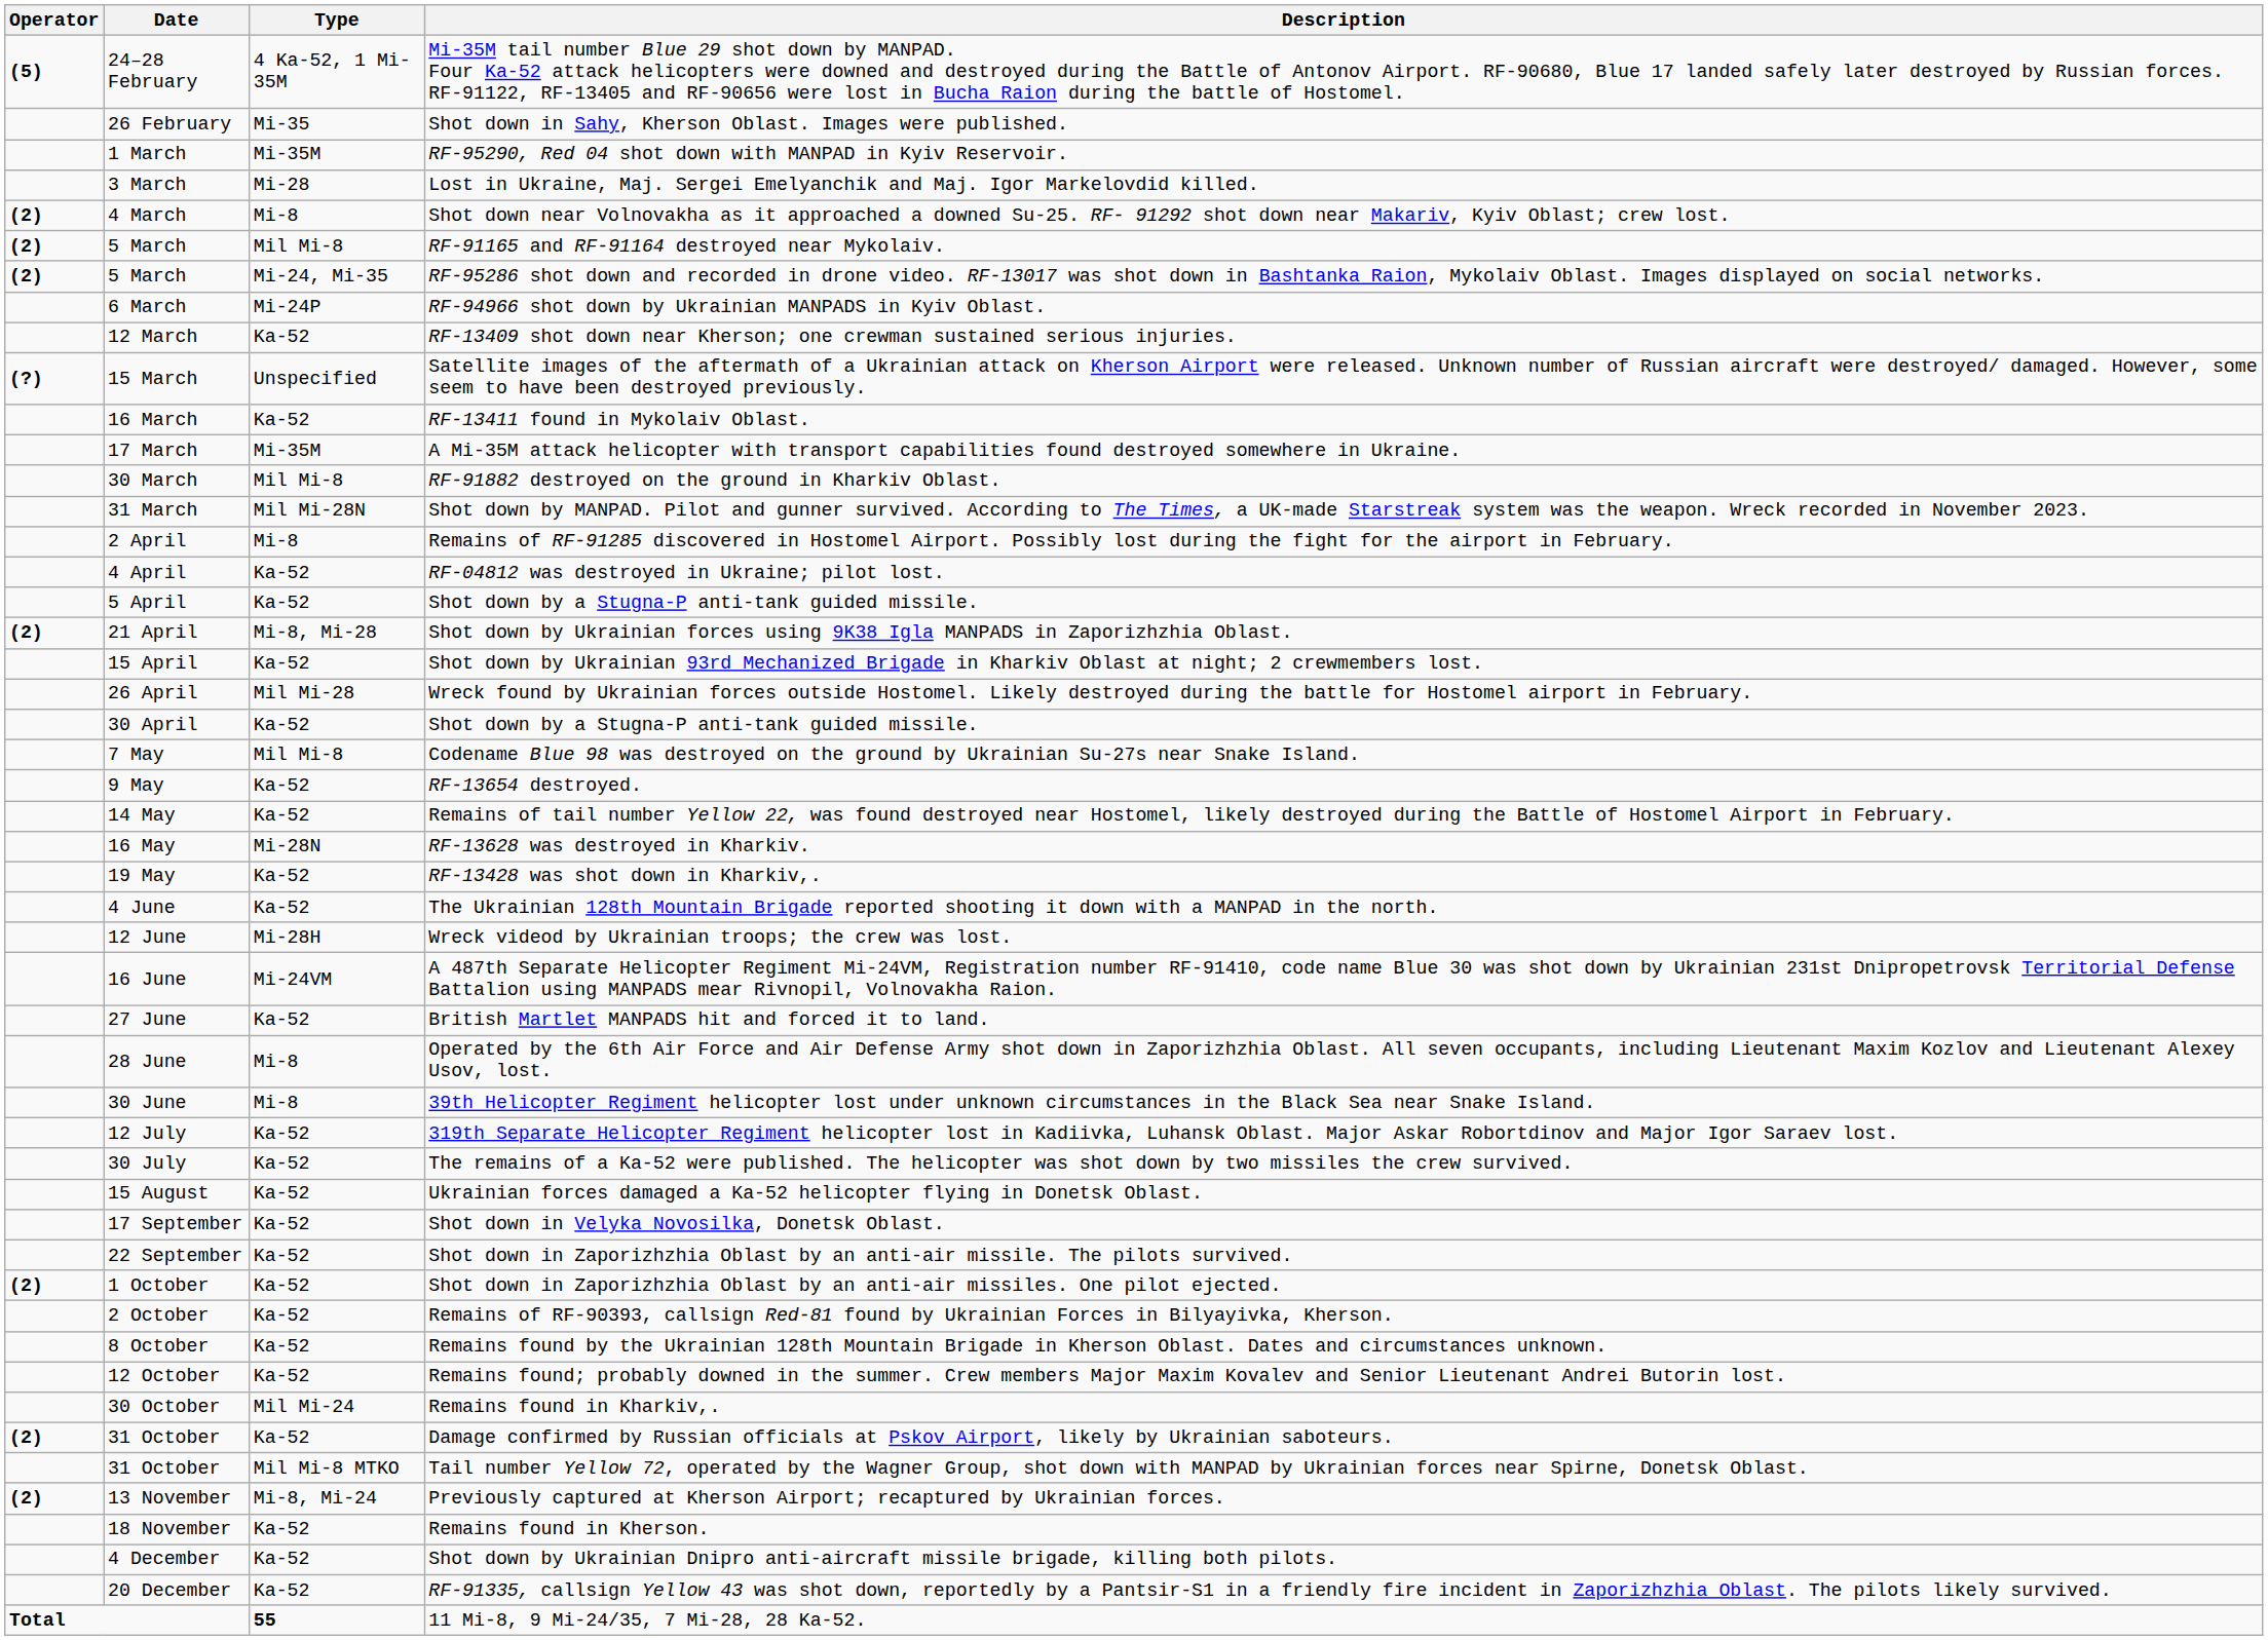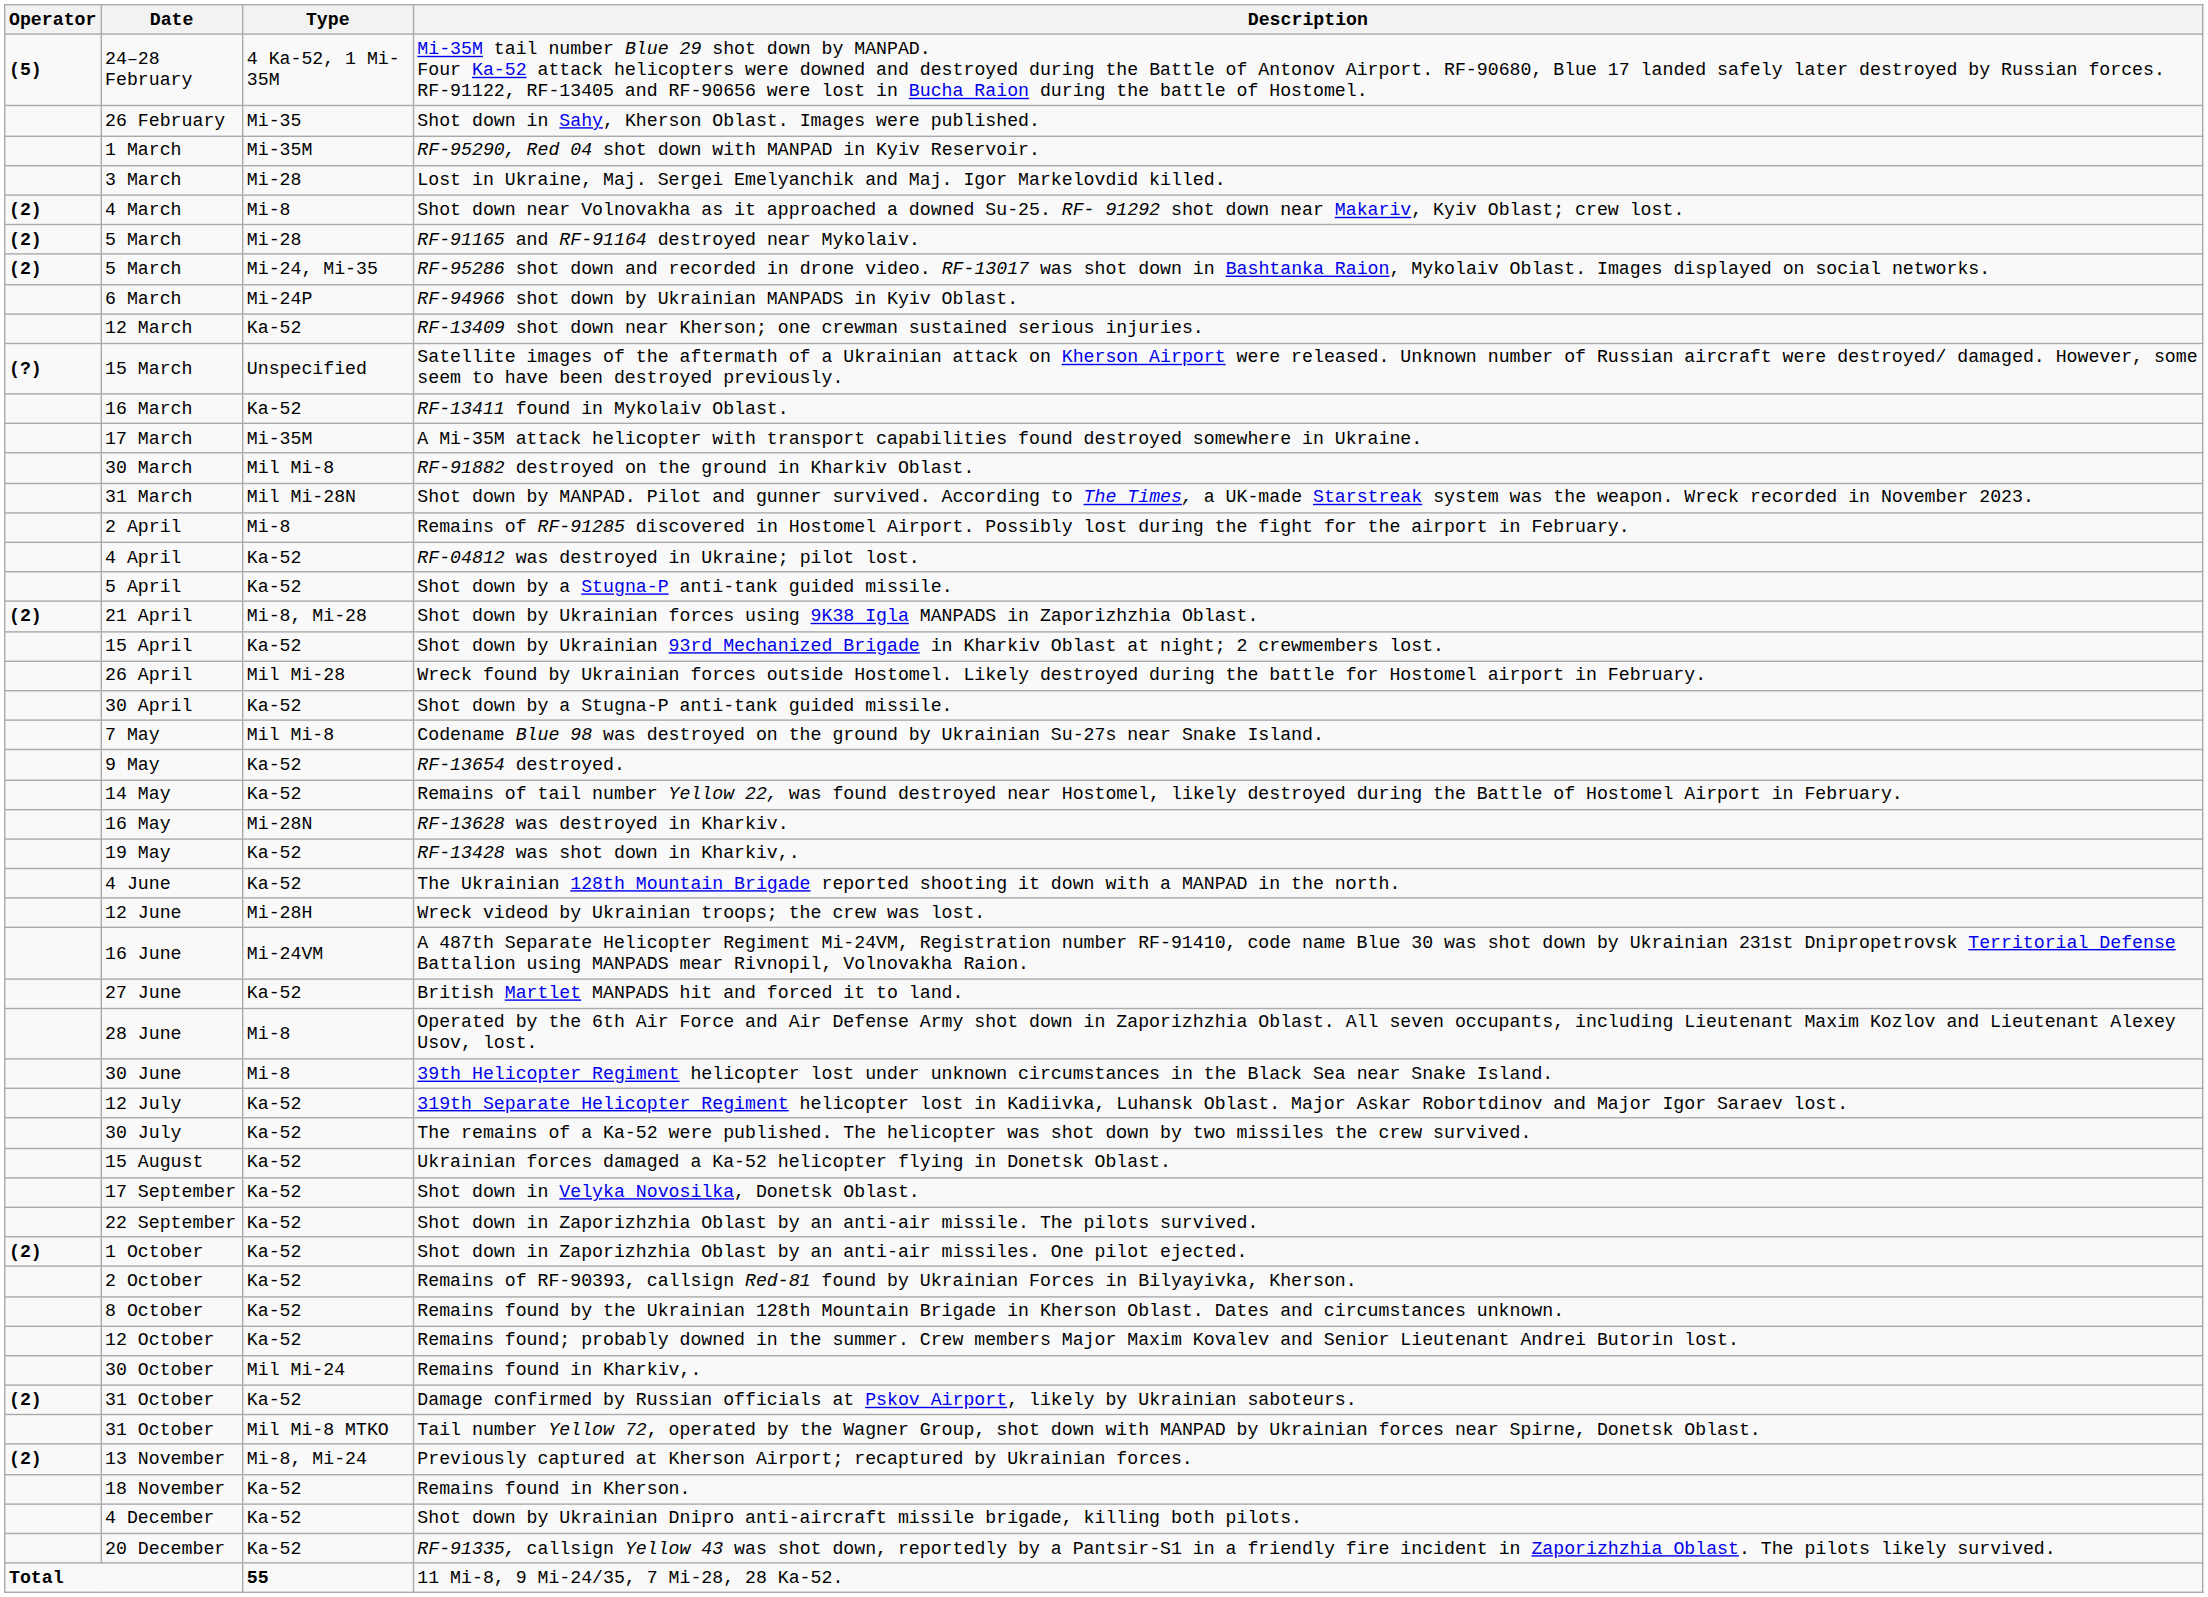 <table class="wikitable">
 <tr>
 <th>Operator</th>
 <th>Date</th>
 <th>Type</th>
 <th>Description</th>
 </tr>
 <tr>
 <td> <strong>(5)</strong></td>
 <td>24–28 February</td>
 <td>4 Ka-52, 1 Mi-35M</td>
 <td><a href='#'>Mi-35M</a> tail number <em>Blue 29</em> shot down by MANPAD.<br>Four <a href='#'>Ka-52</a> attack helicopters were downed and destroyed during the Battle of Antonov Airport. RF-90680, Blue 17 landed safely later destroyed by Russian forces. RF-91122, RF-13405 and RF-90656 were lost in <a href='#'>Bucha Raion</a> during the battle of Hostomel.</td>
 </tr>
 <tr>
 <td></td>
 <td>26 February</td>
 <td>Mi-35</td>
 <td>Shot down in <a href='#'>Sahy</a>, Kherson Oblast. Images were published.</td>
 </tr>
 <tr>
 <td></td>
 <td>1 March</td>
 <td>Mi-35M</td>
 <td><em>RF-95290,</em> <em>Red 04</em> shot down with MANPAD in Kyiv Reservoir.</td>
 </tr>
 <tr>
 <td></td>
 <td>3 March</td>
 <td>Mi-28</td>
 <td>Lost in Ukraine, Maj. Sergei Emelyanchik and Maj. Igor Markelovdid killed.</td>
 </tr>
 <tr>
 <td> <strong>(2)</strong></td>
 <td>4 March</td>
 <td>Mi-8</td>
 <td>Shot down near Volnovakha as it approached a downed Su-25. <em>RF- 91292</em> shot down near <a href='#'>Makariv</a>, Kyiv Oblast; crew lost.</td>
 </tr>
 <tr>
 <td> <strong>(2)</strong></td>
 <td>5 March</td>
-<td>Mil Mi-8</td>
+<td>Mi-28</td>
 <td><em>RF-91165</em> and <em>RF-91164</em> destroyed near Mykolaiv.</td>
 </tr>
 <tr>
 <td> <strong>(2)</strong></td>
 <td>5 March</td>
 <td>Mi-24, Mi-35</td>
 <td><em>RF-95286</em> shot down and recorded in drone video. <em>RF-13017</em> was shot down in <a href='#'>Bashtanka Raion</a>, Mykolaiv Oblast. Images displayed on social networks.</td>
 </tr>
 <tr>
 <td></td>
 <td>6 March</td>
 <td>Mi-24P</td>
 <td><em>RF-94966</em> shot down by Ukrainian MANPADS in Kyiv Oblast.</td>
 </tr>
 <tr>
 <td></td>
 <td>12 March</td>
 <td>Ka-52</td>
 <td><em>RF-13409</em> shot down near Kherson; one crewman sustained serious injuries.</td>
 </tr>
 <tr>
 <td> <strong>(?)</strong></td>
 <td>15 March</td>
 <td>Unspecified</td>
 <td>Satellite images of the aftermath of a Ukrainian attack on <a href='#'>Kherson Airport</a> were released. Unknown number of Russian aircraft were destroyed/ damaged. However, some seem to have been destroyed previously.</td>
 </tr>
 <tr>
 <td></td>
 <td>16 March</td>
 <td>Ka-52</td>
 <td><em>RF-13411</em> found in Mykolaiv Oblast.</td>
 </tr>
 <tr>
 <td></td>
 <td>17 March</td>
 <td>Mi-35M</td>
 <td>A Mi-35M attack helicopter with transport capabilities found destroyed somewhere in Ukraine.</td>
 </tr>
 <tr>
 <td></td>
 <td>30 March</td>
 <td>Mil Mi-8</td>
 <td><em>RF-91882</em> destroyed on the ground in Kharkiv Oblast.</td>
 </tr>
 <tr>
 <td></td>
 <td>31 March</td>
 <td>Mil Mi-28N</td>
 <td>Shot down by MANPAD. Pilot and gunner survived. According to <em><a href='#'>The Times</a>,</em> a UK-made <a href='#'>Starstreak</a> system was the weapon. Wreck recorded in November 2023.</td>
 </tr>
 <tr>
 <td></td>
 <td>2 April</td>
 <td>Mi-8</td>
 <td>Remains of <em>RF-91285</em> discovered in Hostomel Airport. Possibly lost during the fight for the airport in February.</td>
 </tr>
 <tr>
 <td></td>
 <td>4 April</td>
 <td>Ka-52</td>
 <td><em>RF-04812</em> was destroyed in Ukraine; pilot lost.</td>
 </tr>
 <tr>
 <td></td>
 <td>5 April</td>
 <td>Ka-52</td>
 <td>Shot down by a <a href='#'>Stugna-P</a> anti-tank guided missile.</td>
 </tr>
 <tr>
 <td> <strong>(2)</strong></td>
 <td>21 April</td>
 <td>Mi-8, Mi-28</td>
 <td>Shot down by Ukrainian forces using <a href='#'>9K38 Igla</a> MANPADS in Zaporizhzhia Oblast.</td>
 </tr>
 <tr>
 <td></td>
 <td>15 April</td>
 <td>Ka-52</td>
 <td>Shot down by Ukrainian <a href='#'>93rd Mechanized Brigade</a> in Kharkiv Oblast at night; 2 crewmembers lost.</td>
 </tr>
 <tr>
 <td></td>
 <td>26 April</td>
 <td>Mil Mi-28</td>
 <td>Wreck found by Ukrainian forces outside Hostomel. Likely destroyed during the battle for Hostomel airport in February.</td>
 </tr>
 <tr>
 <td></td>
 <td>30 April</td>
 <td>Ka-52</td>
 <td>Shot down by a Stugna-P anti-tank guided missile.</td>
 </tr>
 <tr>
 <td></td>
 <td>7 May</td>
 <td>Mil Mi-8</td>
 <td>Codename <em>Blue 98</em> was destroyed on the ground by Ukrainian Su-27s near Snake Island.</td>
 </tr>
 <tr>
 <td></td>
 <td>9 May</td>
 <td>Ka-52</td>
 <td><em>RF-13654</em> destroyed.</td>
 </tr>
 <tr>
 <td></td>
 <td>14 May</td>
 <td>Ka-52</td>
 <td>Remains of tail number <em>Yellow 22,</em> was found destroyed near Hostomel, likely destroyed during the Battle of Hostomel Airport in February.</td>
 </tr>
 <tr>
 <td></td>
 <td>16 May</td>
 <td>Mi-28N</td>
 <td><em>RF-13628</em> was destroyed in Kharkiv.</td>
 </tr>
 <tr>
 <td></td>
 <td>19 May</td>
 <td>Ka-52</td>
 <td><em>RF-13428</em> was shot down in Kharkiv,.</td>
 </tr>
 <tr>
 <td></td>
 <td>4 June</td>
 <td>Ka-52</td>
 <td>The Ukrainian <a href='#'>128th Mountain Brigade</a> reported shooting it down with a MANPAD in the north.</td>
 </tr>
 <tr>
 <td></td>
 <td>12 June</td>
 <td>Mi-28H</td>
 <td>Wreck videod by Ukrainian troops; the crew was lost.</td>
 </tr>
 <tr>
 <td></td>
 <td>16 June</td>
 <td>Mi-24VM</td>
 <td>A 487th Separate Helicopter Regiment Mi-24VM, Registration number RF-91410, code name Blue 30 was shot down by Ukrainian 231st Dnipropetrovsk <a href='#'>Territorial Defense</a> Battalion using MANPADS mear Rivnopil, Volnovakha Raion.</td>
 </tr>
 <tr>
 <td></td>
 <td>27 June</td>
 <td>Ka-52</td>
 <td>British <a href='#'>Martlet</a> MANPADS hit and forced it to land.</td>
 </tr>
 <tr>
 <td></td>
 <td>28 June</td>
 <td>Mi-8</td>
 <td>Operated by the 6th Air Force and Air Defense Army shot down in Zaporizhzhia Oblast. All seven occupants, including Lieutenant Maxim Kozlov and Lieutenant Alexey Usov, lost.</td>
 </tr>
 <tr>
 <td></td>
 <td>30 June</td>
 <td>Mi-8</td>
 <td><a href='#'>39th Helicopter Regiment</a> helicopter lost under unknown circumstances in the Black Sea near Snake Island.</td>
 </tr>
 <tr>
 <td></td>
 <td>12 July</td>
 <td>Ka-52</td>
 <td><a href='#'>319th Separate Helicopter Regiment</a> helicopter lost in Kadiivka, Luhansk Oblast. Major Askar Robortdinov and Major Igor Saraev lost.</td>
 </tr>
 <tr>
 <td></td>
 <td>30 July</td>
 <td>Ka-52</td>
 <td>The remains of a Ka-52 were published. The helicopter was shot down by two missiles the crew survived.</td>
 </tr>
 <tr>
 <td></td>
 <td>15 August</td>
 <td>Ka-52</td>
 <td>Ukrainian forces damaged a Ka-52 helicopter flying in Donetsk Oblast.</td>
 </tr>
 <tr>
 <td></td>
 <td>17 September</td>
 <td>Ka-52</td>
 <td>Shot down in <a href='#'>Velyka Novosilka</a>, Donetsk Oblast.</td>
 </tr>
 <tr>
 <td></td>
 <td>22 September</td>
 <td>Ka-52</td>
 <td>Shot down in Zaporizhzhia Oblast by an anti-air missile. The pilots survived.</td>
 </tr>
 <tr>
 <td> <strong>(2)</strong></td>
 <td>1 October</td>
 <td>Ka-52</td>
 <td>Shot down in Zaporizhzhia Oblast by an anti-air missiles. One pilot ejected.</td>
 </tr>
 <tr>
 <td></td>
 <td>2 October</td>
 <td>Ka-52</td>
 <td>Remains of RF-90393, callsign <em>Red-81</em> found by Ukrainian Forces in Bilyayivka, Kherson.</td>
 </tr>
 <tr>
 <td></td>
 <td>8 October</td>
 <td>Ka-52</td>
 <td>Remains found by the Ukrainian 128th Mountain Brigade in Kherson Oblast. Dates and circumstances unknown.</td>
 </tr>
 <tr>
 <td></td>
 <td>12 October</td>
 <td>Ka-52</td>
 <td>Remains found; probably downed in the summer. Crew members Major Maxim Kovalev and Senior Lieutenant Andrei Butorin lost.</td>
 </tr>
 <tr>
 <td></td>
 <td>30 October</td>
 <td>Mil Mi-24</td>
 <td>Remains found in Kharkiv,.</td>
 </tr>
 <tr>
 <td> <strong>(2)</strong></td>
 <td>31 October</td>
 <td>Ka-52</td>
 <td>Damage confirmed by Russian officials at <a href='#'>Pskov Airport</a>, likely by Ukrainian saboteurs.</td>
 </tr>
 <tr>
 <td><span></span></td>
 <td>31 October</td>
 <td>Mil Mi-8 MTKO</td>
 <td>Tail number <em>Yellow 72</em>, operated by the Wagner Group, shot down with MANPAD by Ukrainian forces near Spirne, Donetsk Oblast.</td>
 </tr>
 <tr>
 <td> <strong>(2)</strong></td>
 <td>13 November</td>
 <td>Mi-8, Mi-24</td>
 <td>Previously captured at Kherson Airport; recaptured by Ukrainian forces.</td>
 </tr>
 <tr>
 <td></td>
 <td>18 November</td>
 <td>Ka-52</td>
 <td>Remains found in Kherson.</td>
 </tr>
 <tr>
 <td></td>
 <td>4 December</td>
 <td>Ka-52</td>
 <td>Shot down by Ukrainian Dnipro anti-aircraft missile brigade, killing both pilots.</td>
 </tr>
 <tr>
 <td></td>
 <td>20 December</td>
 <td>Ka-52</td>
 <td><em>RF-91335,</em> callsign <em>Yellow 43</em> was shot down, reportedly by a Pantsir-S1 in a friendly fire incident in <a href='#'>Zaporizhzhia Oblast</a>. The pilots likely survived.</td>
 </tr>
 <tr>
 <td colspan="2"><strong>Total</strong></td>
 <td><strong>55</strong></td>
 <td>11 Mi-8, 9 Mi-24/35, 7 Mi-28, 28 Ka-52.</td>
 </tr>
 </table>
